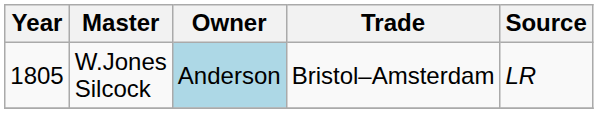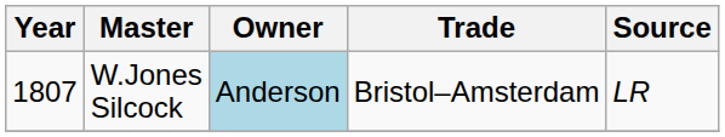 <table class=" wikitable">
 <tr>
 <th>Year</th>
 <th>Master</th>
 <th>Owner</th>
 <th>Trade</th>
 <th>Source</th>
 </tr>
 <tr>
-<td>1805</td>
+<td>1807</td>
 <td>W.Jones<br>Silcock</td>
 <td style="background: lightblue;">Anderson</td>
 <td>Bristol–Amsterdam</td>
 <td><em>LR</em></td>
 </tr>
 <tr>
 </tr>
 </table>
